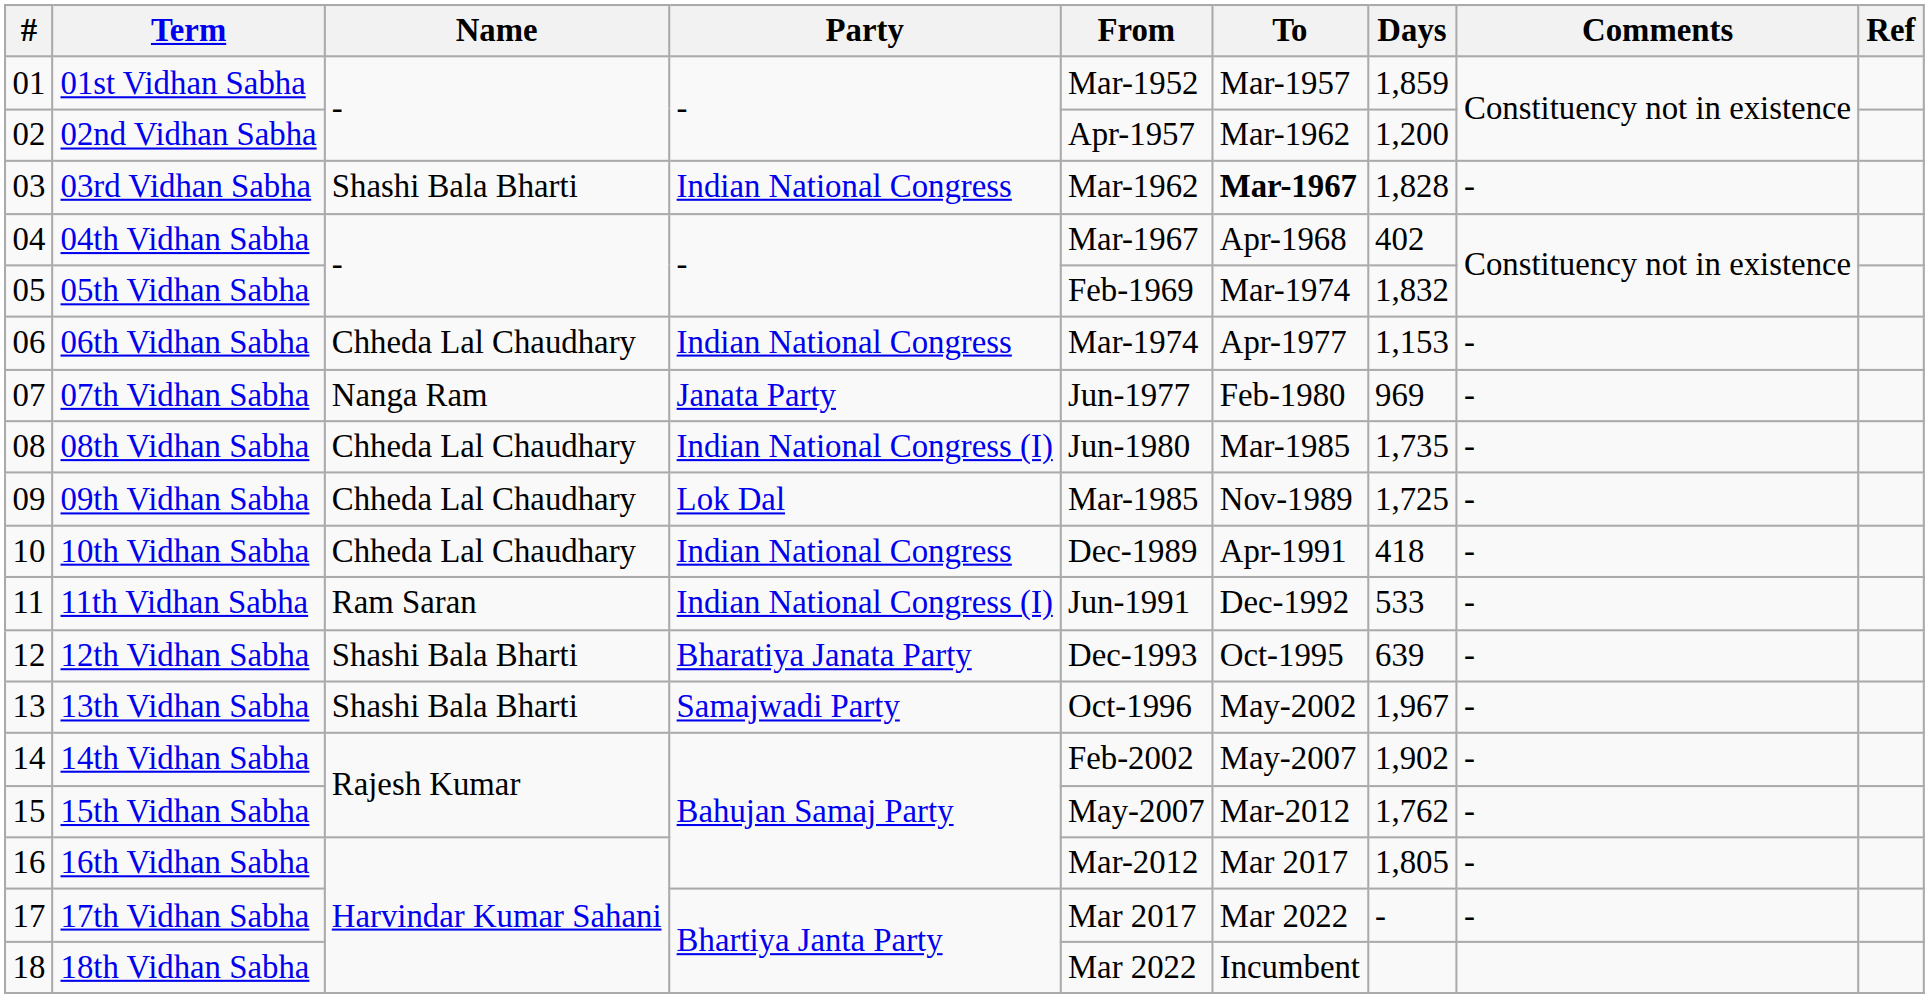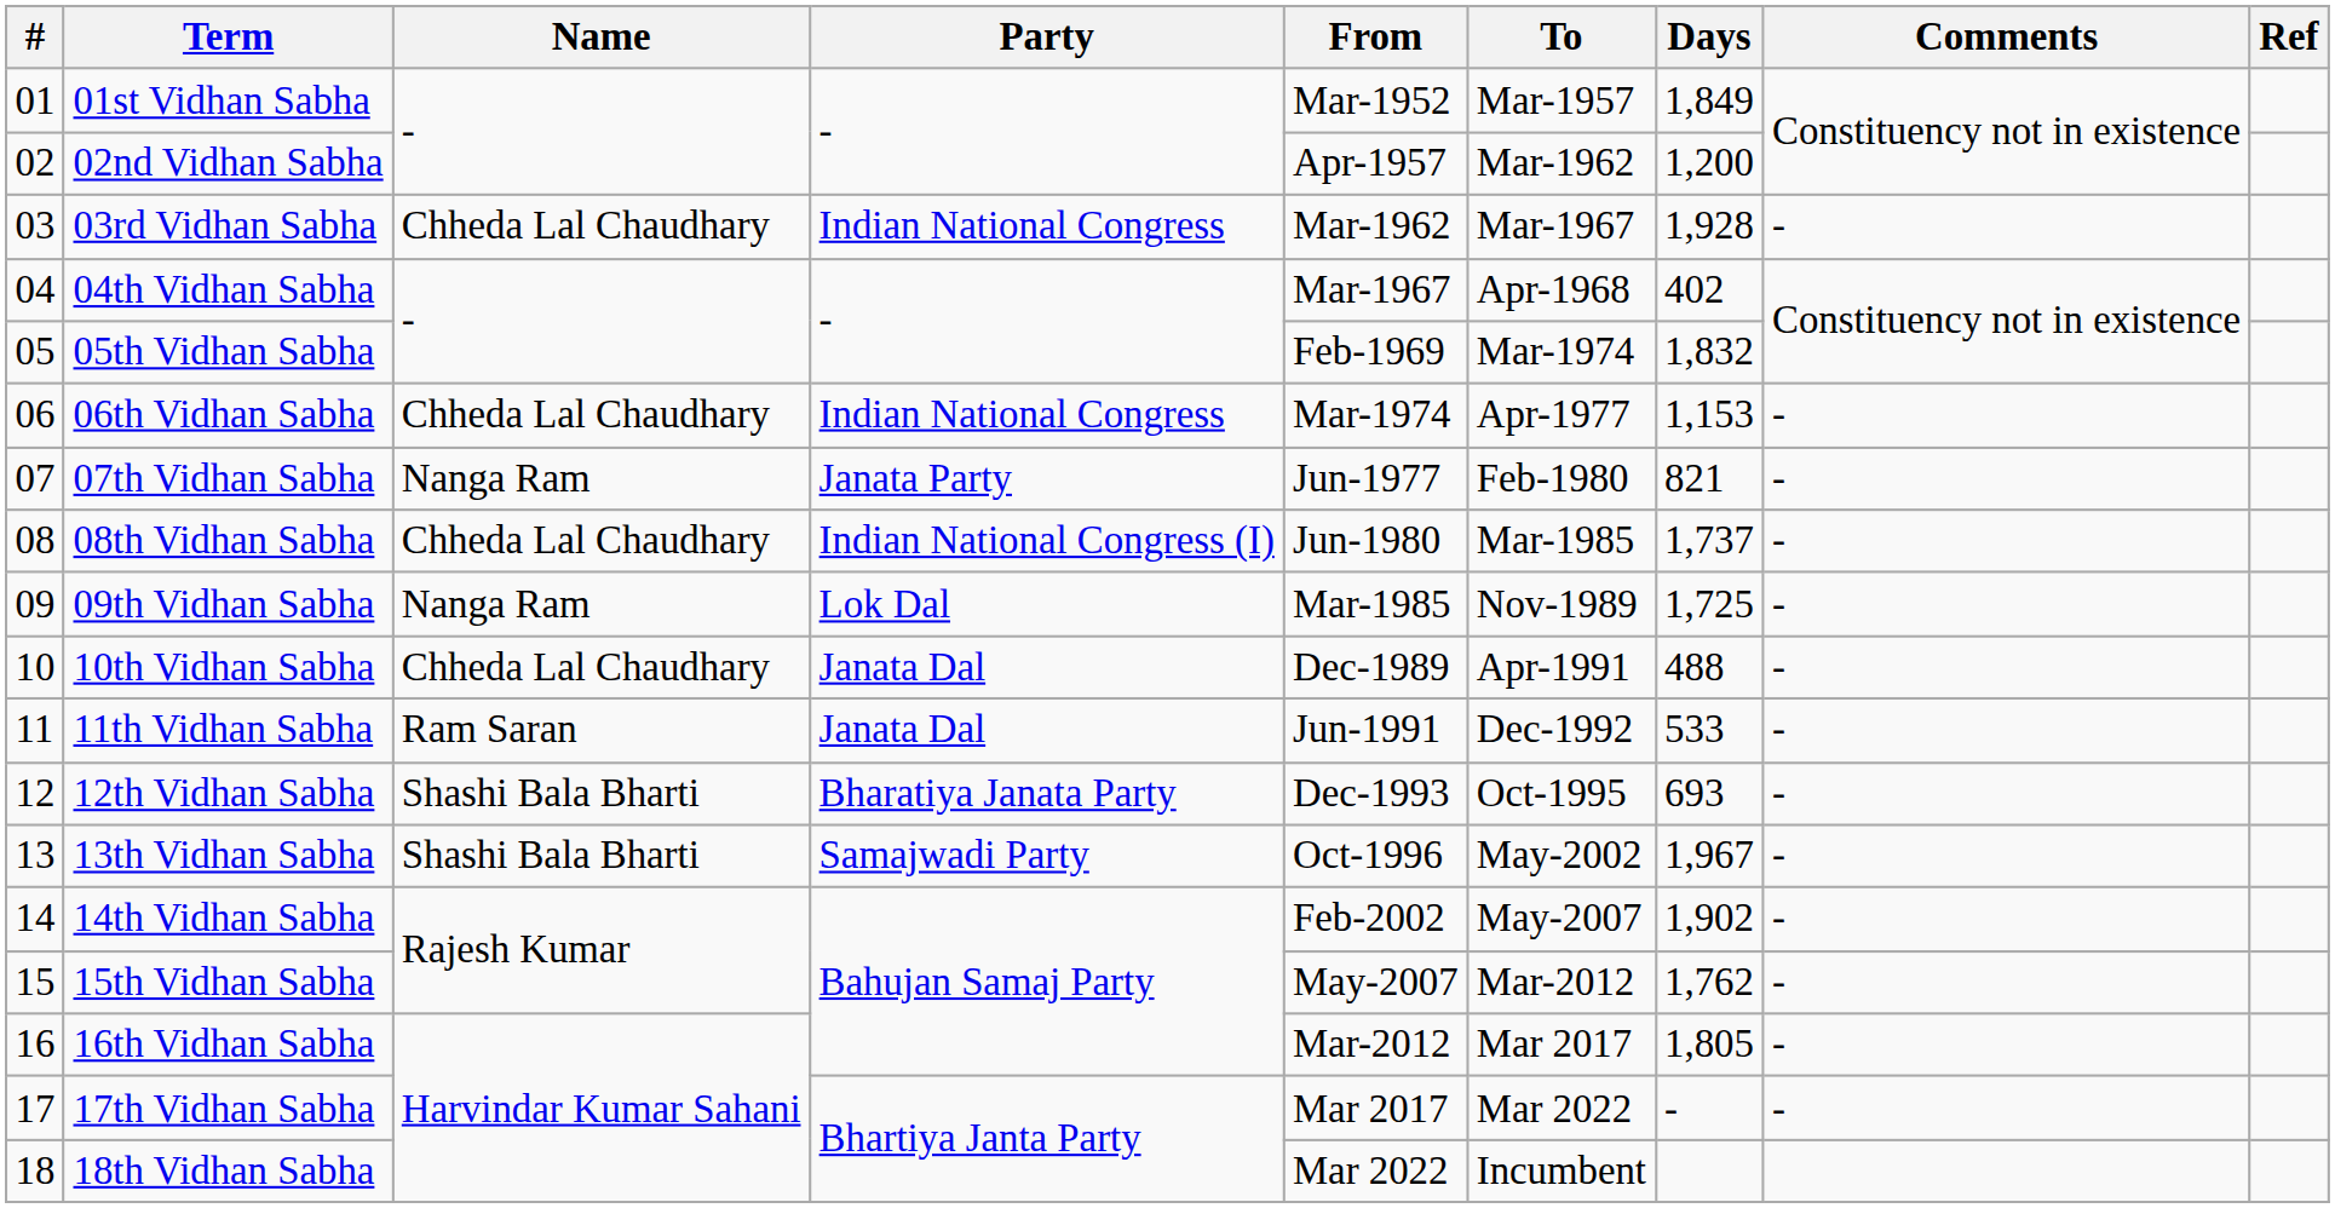 <table class="wikitable sortable">
 <tr>
 <th>#</th>
 <th><a href='#'>Term</a></th>
 <th>Name</th>
 <th>Party</th>
 <th>From</th>
 <th>To</th>
 <th>Days</th>
 <th>Comments</th>
 <th>Ref</th>
 </tr>
 <tr>
 <td>01</td>
 <td><a href='#'>01st Vidhan Sabha</a></td>
 <td rowspan="2">-</td>
 <td rowspan="2">-</td>
 <td>Mar-1952</td>
 <td>Mar-1957</td>
-<td>1,859</td>
+<td>1,849</td>
 <td rowspan="2">Constituency not in existence</td>
 <td></td>
 </tr>
 <tr>
 <td>02</td>
 <td><a href='#'>02nd Vidhan Sabha</a></td>
 <td>Apr-1957</td>
 <td>Mar-1962</td>
 <td>1,200</td>
 <td></td>
 </tr>
 <tr>
 <td>03</td>
 <td><a href='#'>03rd Vidhan Sabha</a></td>
-<td>Shashi  Bala Bharti</td>
+<td>Chheda  Lal Chaudhary</td>
 <td><a href='#'>Indian National Congress</a></td>
 <td>Mar-1962</td>
-<td><strong>Mar-1967</strong></td>
-<td>1,828</td>
+<td>Mar-1967</td>
+<td>1,928</td>
 <td>-</td>
 <td></td>
 </tr>
 <tr>
 <td>04</td>
 <td><a href='#'>04th Vidhan Sabha</a></td>
 <td rowspan="2">-</td>
 <td rowspan="2">-</td>
 <td>Mar-1967</td>
 <td>Apr-1968</td>
 <td>402</td>
 <td rowspan="2">Constituency not in existence</td>
 <td></td>
 </tr>
 <tr>
 <td>05</td>
 <td><a href='#'>05th Vidhan Sabha</a></td>
 <td>Feb-1969</td>
 <td>Mar-1974</td>
 <td>1,832</td>
 <td></td>
 </tr>
 <tr>
 <td>06</td>
 <td><a href='#'>06th Vidhan Sabha</a></td>
 <td>Chheda  Lal Chaudhary</td>
 <td><a href='#'>Indian National Congress</a></td>
 <td>Mar-1974</td>
 <td>Apr-1977</td>
 <td>1,153</td>
 <td>-</td>
 <td></td>
 </tr>
 <tr>
 <td>07</td>
 <td><a href='#'>07th Vidhan Sabha</a></td>
 <td>Nanga Ram</td>
 <td><a href='#'>Janata Party</a></td>
 <td>Jun-1977</td>
 <td>Feb-1980</td>
-<td>969</td>
+<td>821</td>
 <td>-</td>
 <td></td>
 </tr>
 <tr>
 <td>08</td>
 <td><a href='#'>08th Vidhan Sabha</a></td>
 <td>Chheda  Lal Chaudhary</td>
 <td><a href='#'>Indian National Congress (I)</a></td>
 <td>Jun-1980</td>
 <td>Mar-1985</td>
-<td>1,735</td>
+<td>1,737</td>
 <td>-</td>
 <td></td>
 </tr>
 <tr>
 <td>09</td>
 <td><a href='#'>09th Vidhan Sabha</a></td>
-<td>Chheda  Lal Chaudhary</td>
+<td>Nanga Ram</td>
 <td><a href='#'>Lok Dal</a></td>
 <td>Mar-1985</td>
 <td>Nov-1989</td>
 <td>1,725</td>
 <td>-</td>
 <td></td>
 </tr>
 <tr>
 <td>10</td>
 <td><a href='#'>10th Vidhan Sabha</a></td>
 <td>Chheda  Lal Chaudhary</td>
-<td><a href='#'>Indian National Congress</a></td>
+<td><a href='#'>Janata Dal</a></td>
 <td>Dec-1989</td>
 <td>Apr-1991</td>
-<td>418</td>
+<td>488</td>
 <td>-</td>
 <td></td>
 </tr>
 <tr>
 <td>11</td>
 <td><a href='#'>11th Vidhan Sabha</a></td>
 <td>Ram Saran</td>
-<td><a href='#'>Indian National Congress (I)</a></td>
+<td><a href='#'>Janata Dal</a></td>
 <td>Jun-1991</td>
 <td>Dec-1992</td>
 <td>533</td>
 <td>-</td>
 <td></td>
 </tr>
 <tr>
 <td>12</td>
 <td><a href='#'>12th Vidhan Sabha</a></td>
 <td>Shashi  Bala Bharti</td>
 <td><a href='#'>Bharatiya Janata Party</a></td>
 <td>Dec-1993</td>
 <td>Oct-1995</td>
-<td>639</td>
+<td>693</td>
 <td>-</td>
 <td></td>
 </tr>
 <tr>
 <td>13</td>
 <td><a href='#'>13th Vidhan Sabha</a></td>
 <td>Shashi  Bala Bharti</td>
 <td><a href='#'>Samajwadi Party</a></td>
 <td>Oct-1996</td>
 <td>May-2002</td>
 <td>1,967</td>
 <td>-</td>
 <td></td>
 </tr>
 <tr>
 <td>14</td>
 <td><a href='#'>14th Vidhan Sabha</a></td>
 <td rowspan="2">Rajesh  Kumar</td>
 <td rowspan="3"><a href='#'>Bahujan Samaj Party</a></td>
 <td>Feb-2002</td>
 <td>May-2007</td>
 <td>1,902</td>
 <td>-</td>
 <td></td>
 </tr>
 <tr>
 <td>15</td>
 <td><a href='#'>15th Vidhan Sabha</a></td>
 <td>May-2007</td>
 <td>Mar-2012</td>
 <td>1,762</td>
 <td>-</td>
 <td></td>
 </tr>
 <tr>
 <td>16</td>
 <td><a href='#'>16th Vidhan Sabha</a></td>
 <td rowspan="3"><a href='#'>Harvindar Kumar Sahani</a></td>
 <td>Mar-2012</td>
 <td>Mar 2017</td>
 <td>1,805</td>
 <td>-</td>
 <td></td>
 </tr>
 <tr>
 <td>17</td>
 <td><a href='#'>17th Vidhan Sabha</a></td>
 <td rowspan="2"><a href='#'>Bhartiya Janta Party</a></td>
 <td>Mar 2017</td>
 <td>Mar 2022</td>
 <td>-</td>
 <td>-</td>
 <td></td>
 </tr>
 <tr>
 <td>18</td>
 <td><a href='#'>18th Vidhan Sabha</a></td>
 <td>Mar 2022</td>
 <td>Incumbent</td>
 <td></td>
 <td></td>
 <td></td>
 </tr>
 <tr>
 </tr>
 </table>
